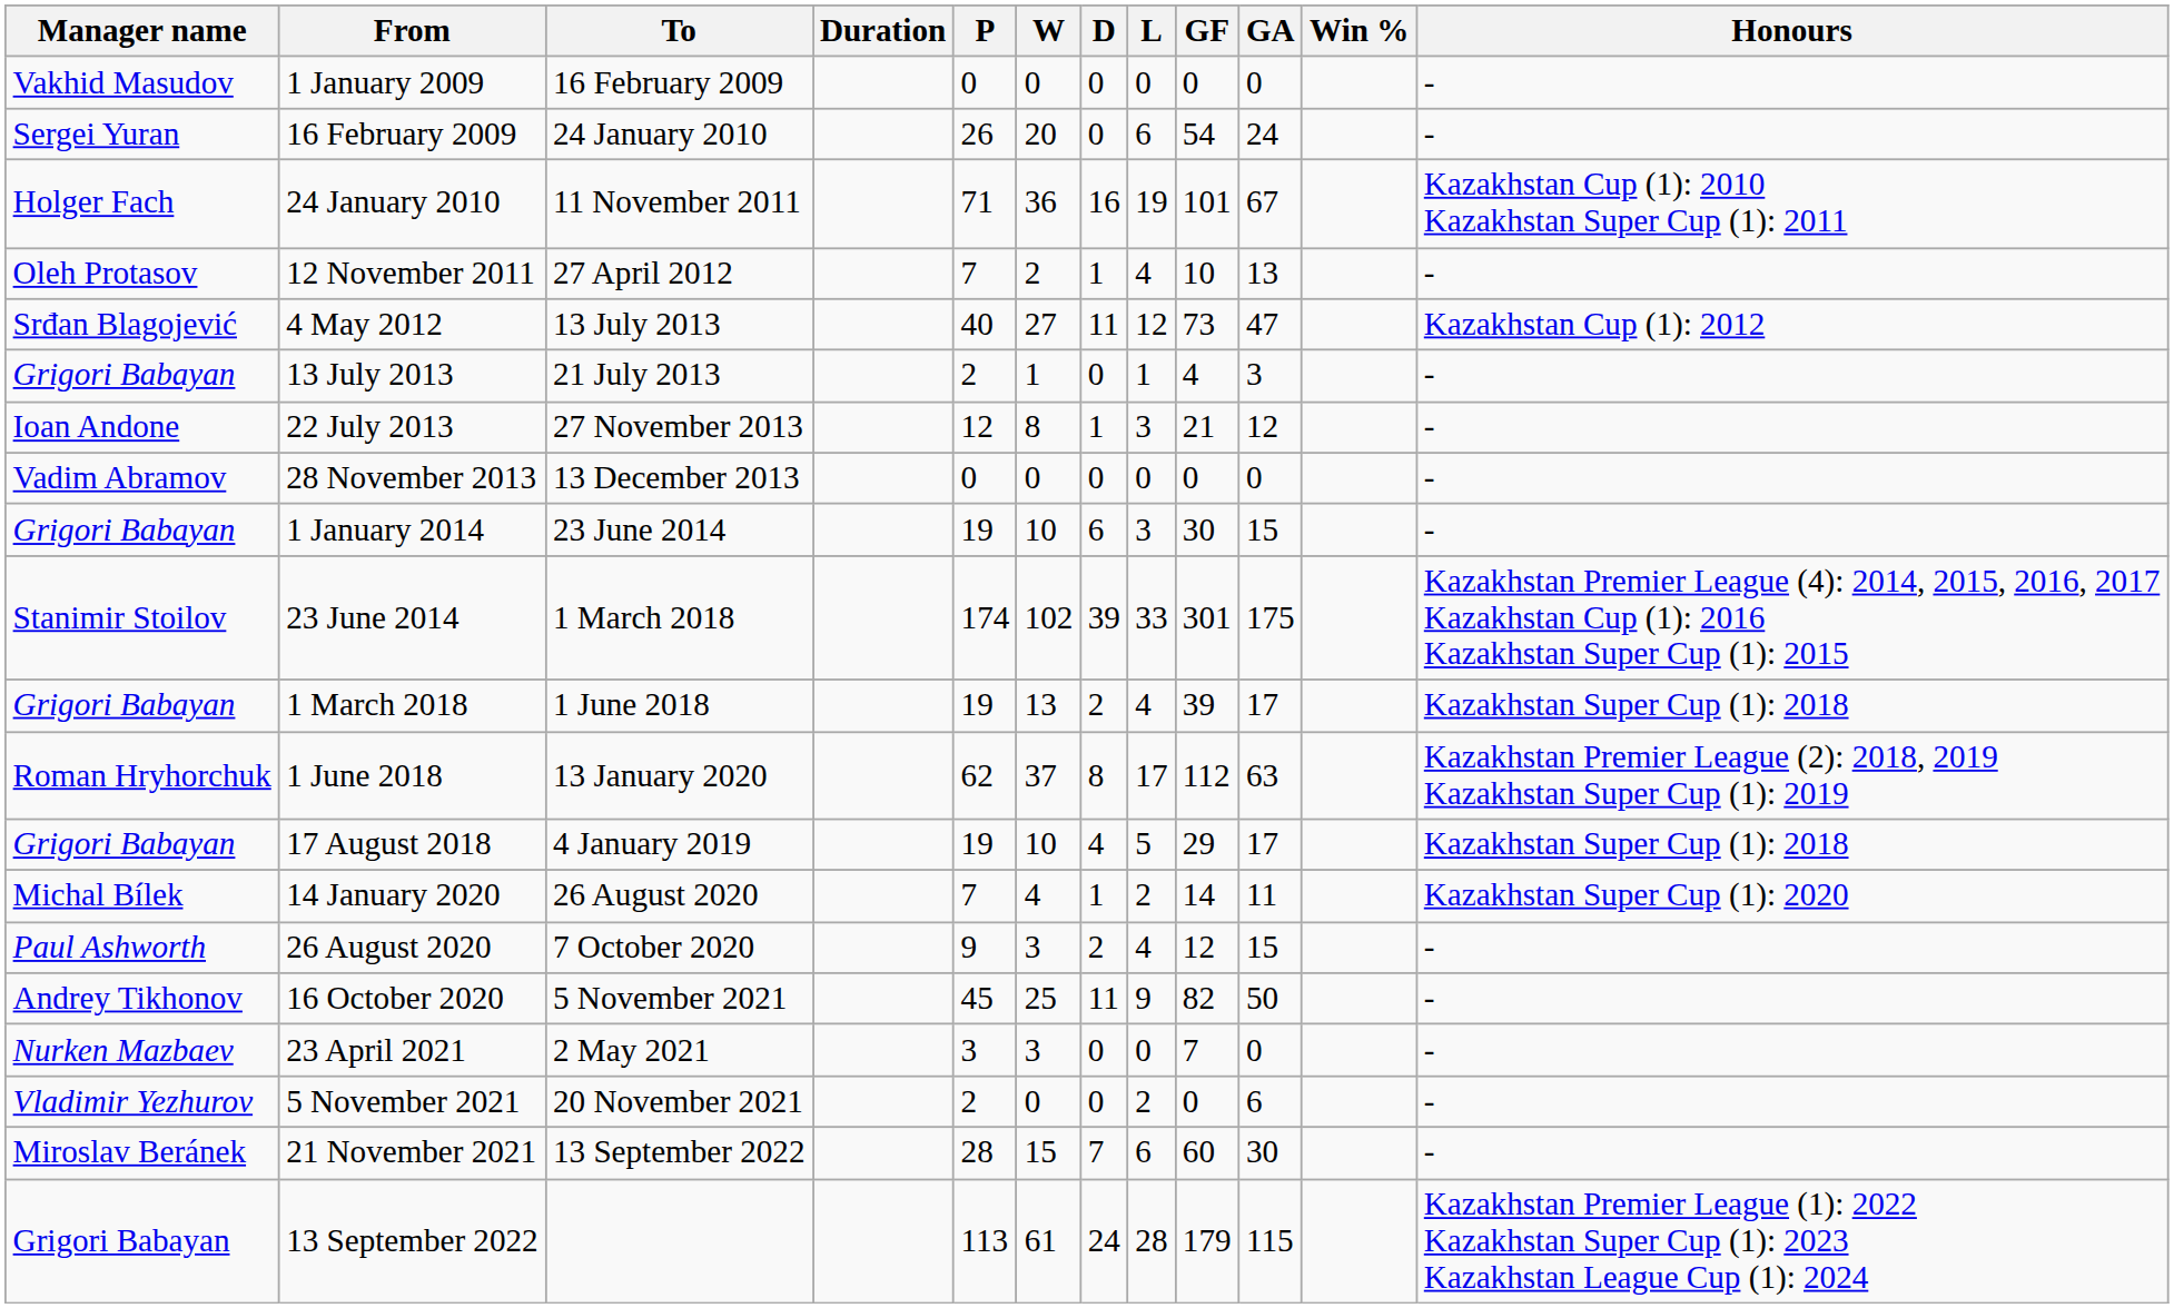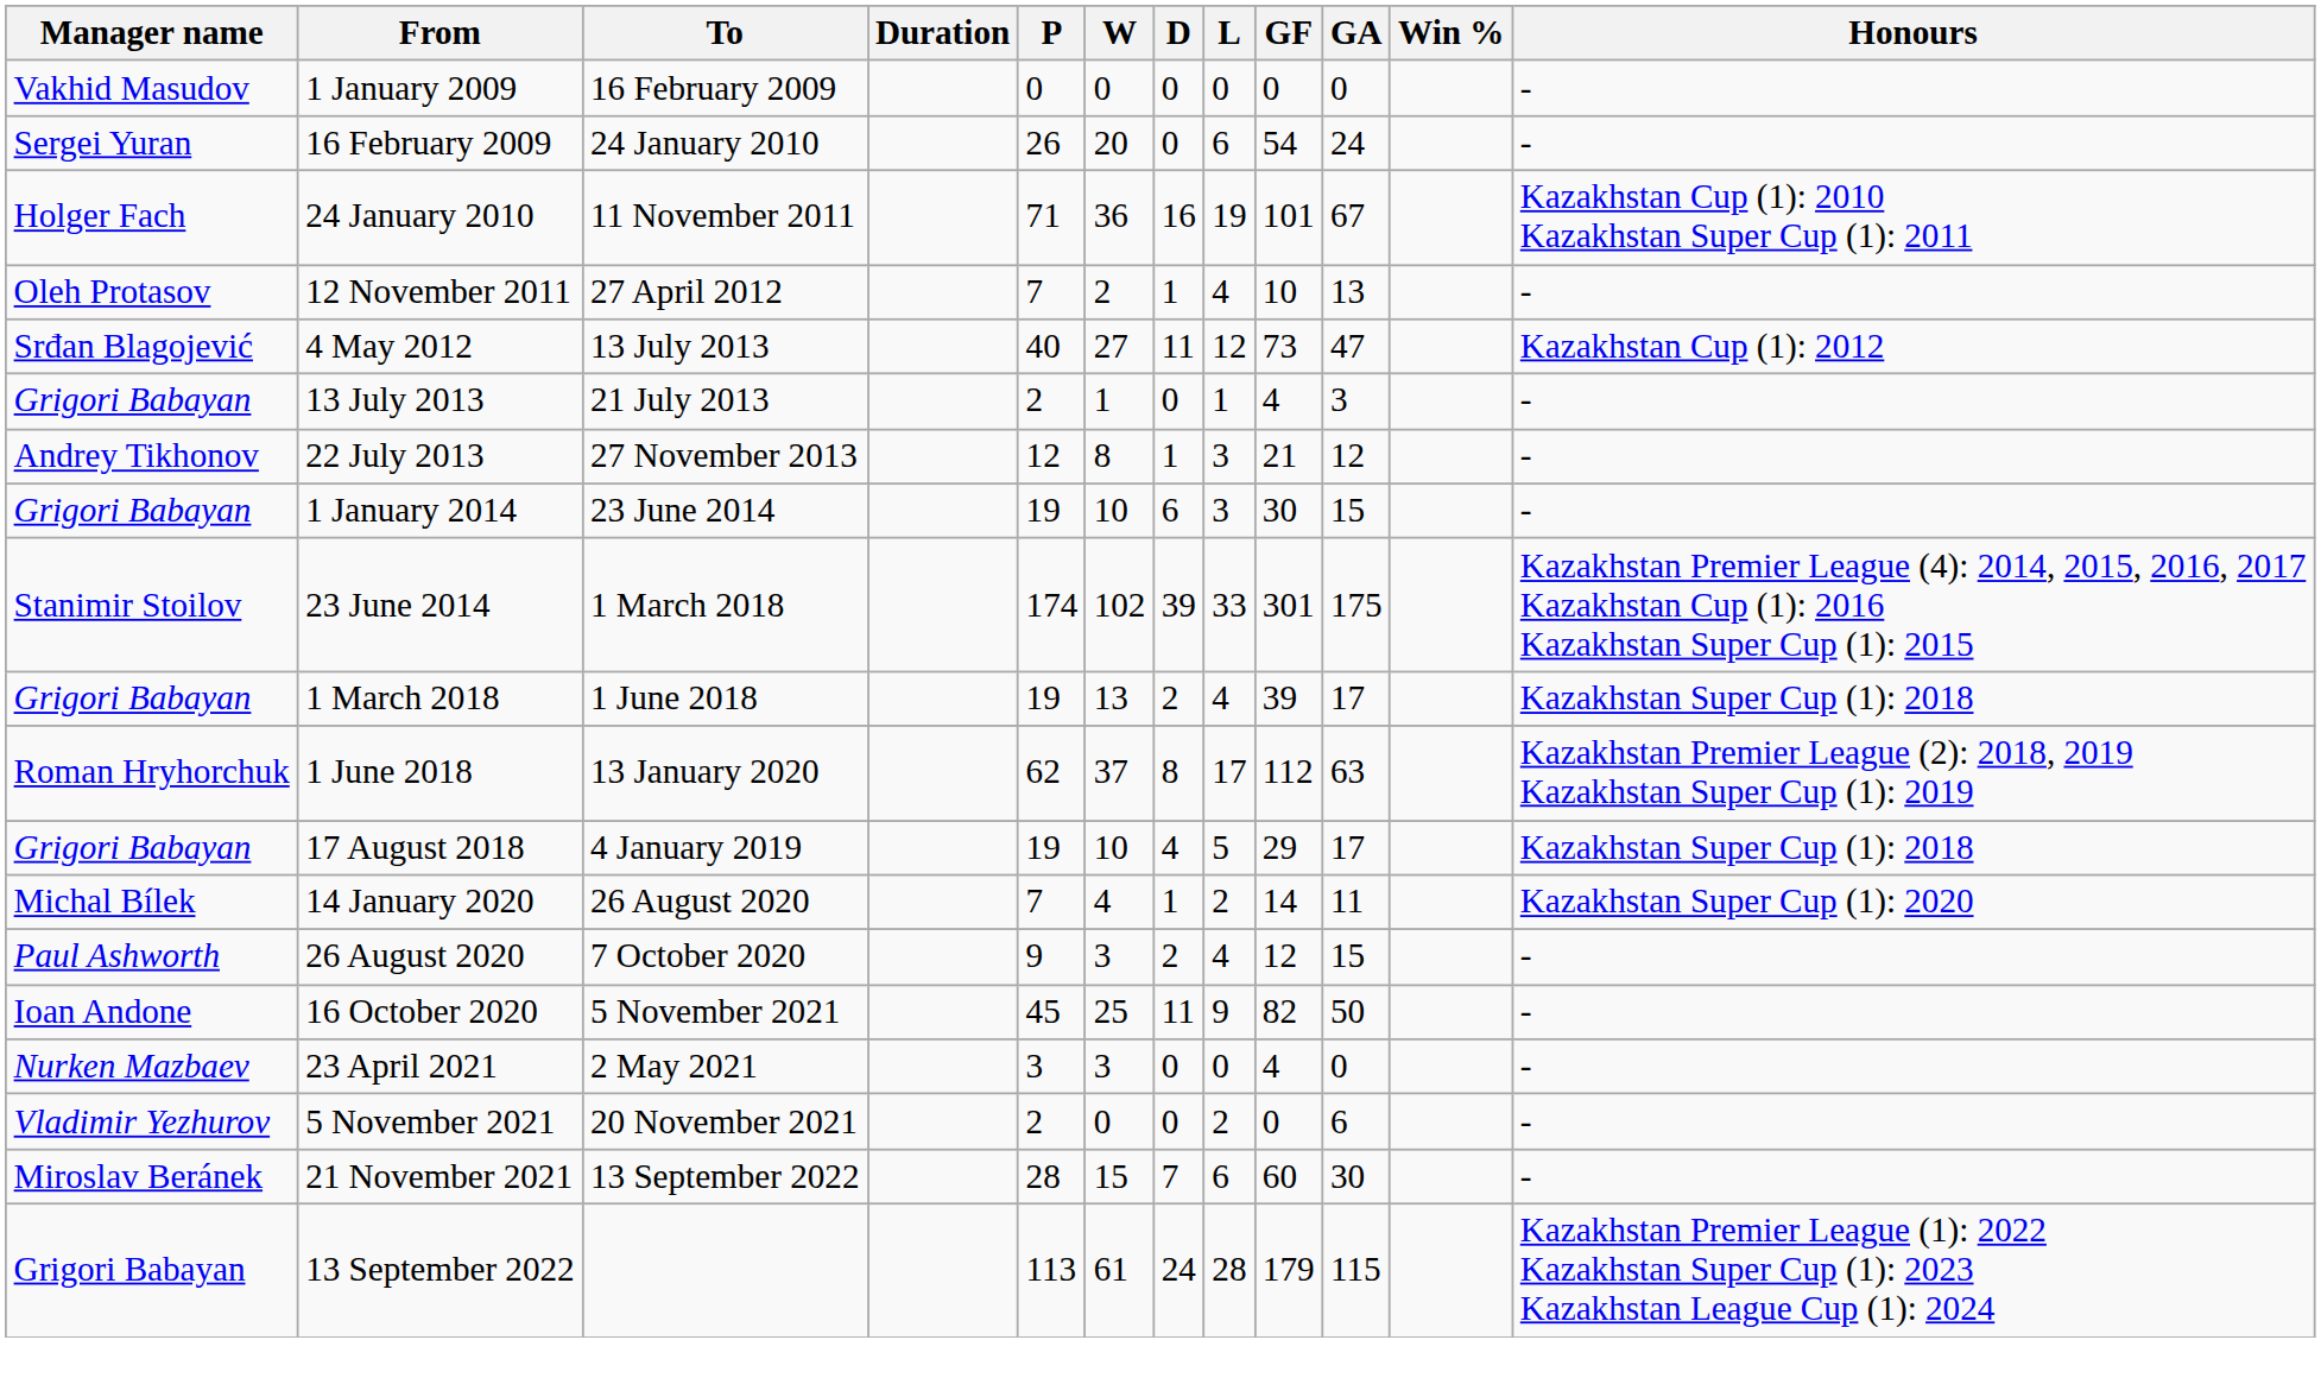 <table class="wikitable sortable">
 <tr>
 <th>Manager name</th>
 <th class="unsortable">From</th>
 <th class="unsortable">To</th>
 <th>Duration</th>
 <th>P</th>
 <th>W</th>
 <th>D</th>
 <th>L</th>
 <th>GF</th>
 <th>GA</th>
 <th>Win %</th>
 <th>Honours</th>
 </tr>
 <tr>
 <td> <a href='#'>Vakhid Masudov</a></td>
 <td>1 January 2009</td>
 <td>16 February 2009</td>
 <td></td>
 <td>0</td>
 <td>0</td>
 <td>0</td>
 <td>0</td>
 <td>0</td>
 <td>0</td>
 <td></td>
 <td>-</td>
 </tr>
 <tr>
 <td> <a href='#'>Sergei Yuran</a></td>
 <td>16 February 2009</td>
 <td>24 January 2010</td>
 <td></td>
 <td>26</td>
 <td>20</td>
 <td>0</td>
 <td>6</td>
 <td>54</td>
 <td>24</td>
 <td></td>
 <td>-</td>
 </tr>
 <tr>
 <td> <a href='#'>Holger Fach</a></td>
 <td>24 January 2010</td>
 <td>11 November 2011</td>
 <td></td>
 <td>71</td>
 <td>36</td>
 <td>16</td>
 <td>19</td>
 <td>101</td>
 <td>67</td>
 <td></td>
 <td><a href='#'>Kazakhstan Cup</a> (1): <a href='#'>2010</a> <br> <a href='#'>Kazakhstan Super Cup</a> (1): <a href='#'>2011</a></td>
 </tr>
 <tr>
 <td> <a href='#'>Oleh Protasov</a></td>
 <td>12 November 2011</td>
 <td>27 April 2012</td>
 <td></td>
 <td>7</td>
 <td>2</td>
 <td>1</td>
 <td>4</td>
 <td>10</td>
 <td>13</td>
 <td></td>
 <td>-</td>
 </tr>
 <tr>
 <td> <a href='#'>Srđan Blagojević</a></td>
 <td>4 May 2012</td>
 <td>13 July 2013</td>
 <td></td>
 <td>40</td>
 <td>27</td>
 <td>11</td>
 <td>12</td>
 <td>73</td>
 <td>47</td>
 <td></td>
 <td><a href='#'>Kazakhstan Cup</a> (1): <a href='#'>2012</a></td>
 </tr>
 <tr>
 <td> <em><a href='#'>Grigori Babayan</a></em></td>
 <td>13 July 2013</td>
 <td>21 July 2013</td>
 <td></td>
 <td>2</td>
 <td>1</td>
 <td>0</td>
 <td>1</td>
 <td>4</td>
 <td>3</td>
 <td></td>
 <td>-</td>
 </tr>
 <tr>
-<td> <a href='#'>Ioan Andone</a></td>
+<td> <a href='#'>Andrey Tikhonov</a></td>
 <td>22 July 2013</td>
 <td>27 November 2013</td>
 <td></td>
 <td>12</td>
 <td>8</td>
 <td>1</td>
 <td>3</td>
 <td>21</td>
 <td>12</td>
-<td></td>
-<td>-</td>
-</tr>
-<tr>
-<td> <a href='#'>Vadim Abramov</a></td>
-<td>28 November 2013</td>
-<td>13 December 2013</td>
-<td></td>
-<td>0</td>
-<td>0</td>
-<td>0</td>
-<td>0</td>
-<td>0</td>
-<td>0</td>
 <td></td>
 <td>-</td>
 </tr>
 <tr>
 <td> <em><a href='#'>Grigori Babayan</a></em></td>
 <td>1 January 2014</td>
 <td>23 June 2014</td>
 <td></td>
 <td>19</td>
 <td>10</td>
 <td>6</td>
 <td>3</td>
 <td>30</td>
 <td>15</td>
 <td></td>
 <td>-</td>
 </tr>
 <tr>
 <td> <a href='#'>Stanimir Stoilov</a></td>
 <td>23 June 2014</td>
 <td>1 March 2018</td>
 <td></td>
 <td>174</td>
 <td>102</td>
 <td>39</td>
 <td>33</td>
 <td>301</td>
 <td>175</td>
 <td></td>
 <td><a href='#'>Kazakhstan Premier League</a> (4): <a href='#'>2014</a>, <a href='#'>2015</a>, <a href='#'>2016</a>, <a href='#'>2017</a> <br> <a href='#'>Kazakhstan Cup</a> (1): <a href='#'>2016</a>  <br> <a href='#'>Kazakhstan Super Cup</a> (1): <a href='#'>2015</a></td>
 </tr>
 <tr>
 <td> <em><a href='#'>Grigori Babayan</a></em></td>
 <td>1 March 2018</td>
 <td>1 June 2018</td>
 <td></td>
 <td>19</td>
 <td>13</td>
 <td>2</td>
 <td>4</td>
 <td>39</td>
 <td>17</td>
 <td></td>
 <td><a href='#'>Kazakhstan Super Cup</a> (1): <a href='#'>2018</a></td>
 </tr>
 <tr>
 <td> <a href='#'>Roman Hryhorchuk</a></td>
 <td>1 June 2018</td>
 <td>13 January 2020</td>
 <td></td>
 <td>62</td>
 <td>37</td>
 <td>8</td>
 <td>17</td>
 <td>112</td>
 <td>63</td>
 <td></td>
 <td><a href='#'>Kazakhstan Premier League</a> (2): <a href='#'>2018</a>, <a href='#'>2019</a> <br> <a href='#'>Kazakhstan Super Cup</a> (1): <a href='#'>2019</a></td>
 </tr>
 <tr>
 <td> <em><a href='#'>Grigori Babayan</a></em></td>
 <td>17 August 2018</td>
 <td>4 January 2019</td>
 <td></td>
 <td>19</td>
 <td>10</td>
 <td>4</td>
 <td>5</td>
 <td>29</td>
 <td>17</td>
 <td></td>
 <td><a href='#'>Kazakhstan Super Cup</a> (1): <a href='#'>2018</a></td>
 </tr>
 <tr>
 <td> <a href='#'>Michal Bílek</a></td>
 <td>14 January 2020</td>
 <td>26 August 2020</td>
 <td></td>
 <td>7</td>
 <td>4</td>
 <td>1</td>
 <td>2</td>
 <td>14</td>
 <td>11</td>
 <td></td>
 <td><a href='#'>Kazakhstan Super Cup</a> (1): <a href='#'>2020</a></td>
 </tr>
 <tr>
 <td> <em><a href='#'>Paul Ashworth</a></em></td>
 <td>26 August 2020</td>
 <td>7 October 2020</td>
 <td></td>
 <td>9</td>
 <td>3</td>
 <td>2</td>
 <td>4</td>
 <td>12</td>
 <td>15</td>
 <td></td>
 <td>-</td>
 </tr>
 <tr>
-<td> <a href='#'>Andrey Tikhonov</a></td>
+<td> <a href='#'>Ioan Andone</a></td>
 <td>16 October 2020</td>
 <td>5 November 2021</td>
 <td></td>
 <td>45</td>
 <td>25</td>
 <td>11</td>
 <td>9</td>
 <td>82</td>
 <td>50</td>
 <td></td>
 <td>-</td>
 </tr>
 <tr>
 <td> <em><a href='#'>Nurken Mazbaev</a></em></td>
 <td>23 April 2021</td>
 <td>2 May 2021</td>
 <td></td>
 <td>3</td>
 <td>3</td>
 <td>0</td>
 <td>0</td>
-<td>7</td>
+<td>4</td>
 <td>0</td>
 <td></td>
 <td>-</td>
 </tr>
 <tr>
 <td> <em><a href='#'>Vladimir Yezhurov</a></em></td>
 <td>5 November 2021</td>
 <td>20 November 2021</td>
 <td></td>
 <td>2</td>
 <td>0</td>
 <td>0</td>
 <td>2</td>
 <td>0</td>
 <td>6</td>
 <td></td>
 <td>-</td>
 </tr>
 <tr>
 <td> <a href='#'>Miroslav Beránek</a></td>
 <td>21 November 2021</td>
 <td>13 September 2022</td>
 <td></td>
 <td>28</td>
 <td>15</td>
 <td>7</td>
 <td>6</td>
 <td>60</td>
 <td>30</td>
 <td></td>
 <td>-</td>
 </tr>
 <tr>
 <td> <a href='#'>Grigori Babayan</a></td>
 <td>13 September 2022</td>
 <td></td>
 <td></td>
 <td>113</td>
 <td>61</td>
 <td>24</td>
 <td>28</td>
 <td>179</td>
 <td>115</td>
 <td></td>
 <td><a href='#'>Kazakhstan Premier League</a> (1): <a href='#'>2022</a> <br> <a href='#'>Kazakhstan Super Cup</a> (1): <a href='#'>2023</a> <br> <a href='#'>Kazakhstan League Cup</a> (1): <a href='#'>2024</a></td>
 </tr>
 </table>
